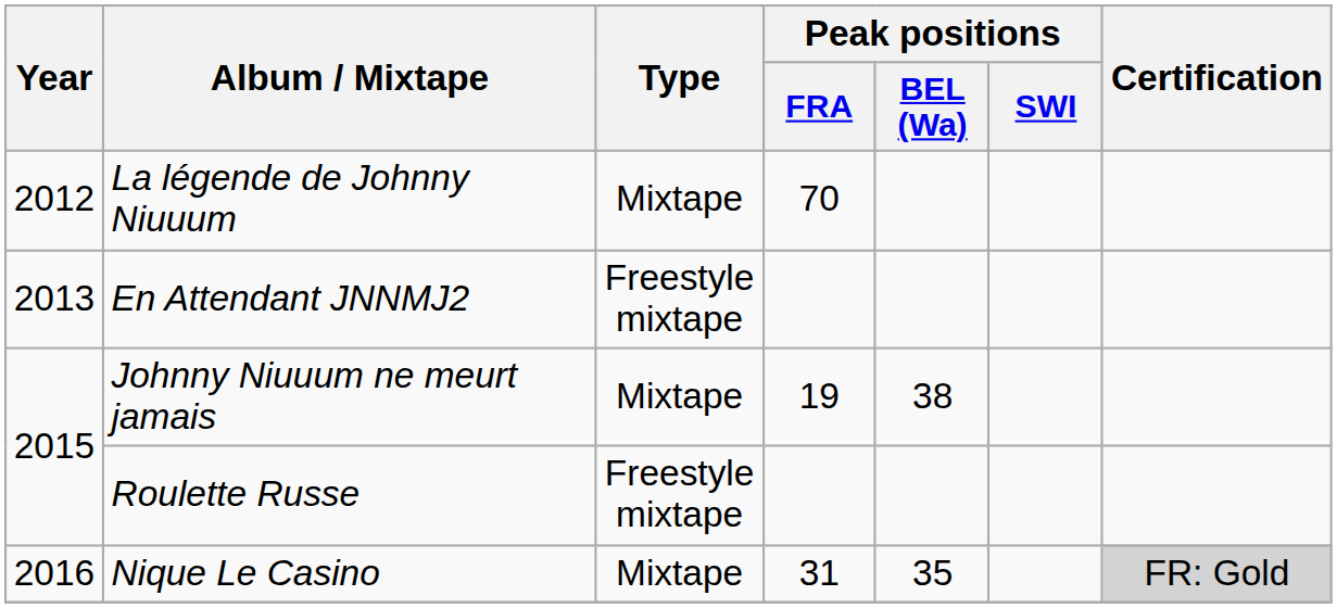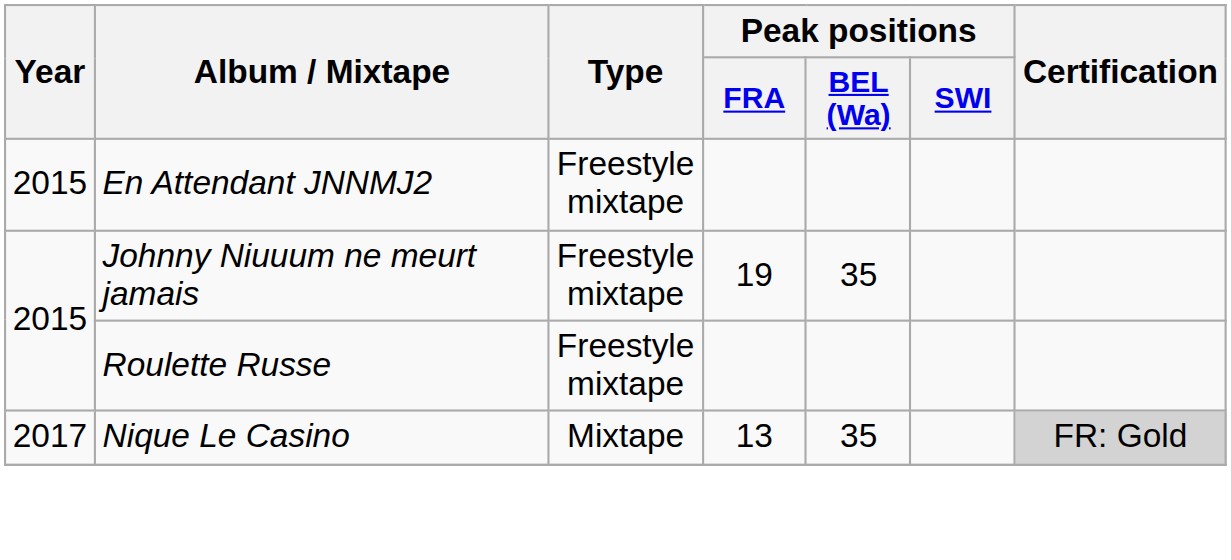 <table class="wikitable">
 <tr>
 <th align="center" rowspan="2" width="10">Year</th>
 <th align="center" rowspan="2" width="210">Album / Mixtape</th>
 <th align="center" rowspan="2" width="40">Type</th>
 <th align="center" colspan="3" width="20">Peak positions</th>
 <th align="center" rowspan="2" width="70">Certification</th>
 </tr>
 <tr>
 <th scope="col" style="width:3em;font-size:90%;"><a href='#'>FRA</a><br></th>
 <th scope="col" style="width:3em;font-size:90%;"><a href='#'>BEL <br>(Wa)</a><br></th>
 <th scope="col" style="width:3em;font-size:90%;"><a href='#'>SWI</a><br></th>
 </tr>
 <tr>
-<td style="text-align:center;">2012</td>
-<td><em>La légende de Johnny Niuuum</em></td>
-<td style="text-align:center;">Mixtape</td>
-<td style="text-align:center;">70</td>
-<td style="text-align:center;"></td>
-<td style="text-align:center;"></td>
-<td style="text-align:center;"></td>
-</tr>
-<tr>
-<td style="text-align:center;">2013</td>
+<td style="text-align:center;">2015</td>
 <td><em>En Attendant JNNMJ2</em> <br></td>
 <td style="text-align:center;">Freestyle mixtape</td>
 <td style="text-align:center;"></td>
 <td style="text-align:center;"></td>
 <td style="text-align:center;"></td>
 <td style="text-align:center;"></td>
 </tr>
 <tr>
 <td style="text-align:center;" rowspan=2>2015</td>
 <td><em>Johnny Niuuum ne meurt jamais</em></td>
-<td style="text-align:center;">Mixtape</td>
+<td style="text-align:center;">Freestyle mixtape</td>
 <td style="text-align:center;">19</td>
-<td style="text-align:center;">38</td>
+<td style="text-align:center;">35</td>
 <td style="text-align:center;"></td>
 <td style="text-align:center;"></td>
 </tr>
 <tr>
 <td><em>Roulette Russe</em></td>
 <td style="text-align:center;">Freestyle mixtape</td>
 <td style="text-align:center;"></td>
 <td style="text-align:center;"></td>
 <td style="text-align:center;"></td>
 <td style="text-align:center;"></td>
 </tr>
 <tr>
-<td style="text-align:center;">2016</td>
+<td style="text-align:center;">2017</td>
 <td><em>Nique Le Casino</em></td>
 <td style="text-align:center;">Mixtape</td>
-<td style="text-align:center;">31</td>
+<td style="text-align:center;">13</td>
 <td style="text-align:center;">35</td>
 <td style="text-align:center;"></td>
 <td style="background: lightgrey; text-align:center;">FR: Gold</td>
 </tr>
 <tr>
 </tr>
 </table>
